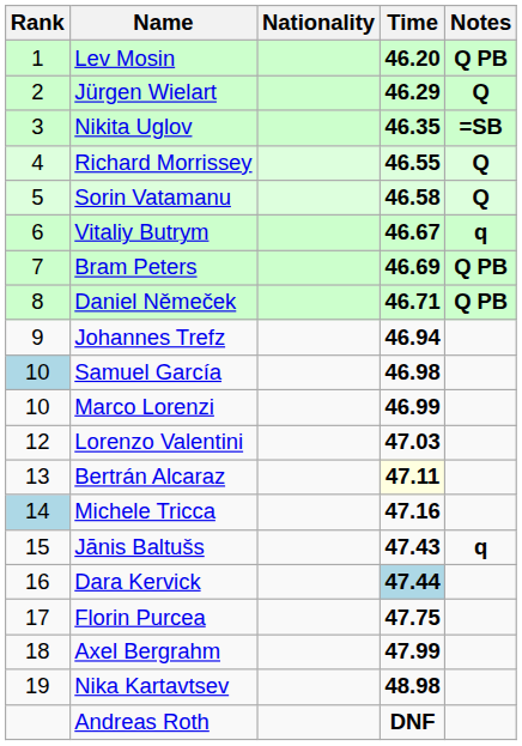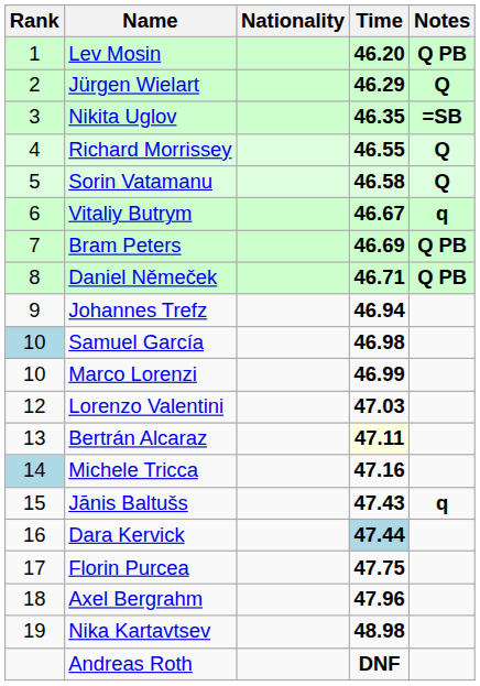 <table class="wikitable sortable" style="text-align:center">
 <tr>
 <th>Rank</th>
 <th>Name</th>
 <th>Nationality</th>
 <th>Time</th>
 <th>Notes</th>
 </tr>
 <tr bgcolor=ccffcc>
 <td>1</td>
 <td align=left><a href='#'>Lev Mosin</a></td>
 <td align=left></td>
 <td><strong>46.20</strong></td>
 <td><strong>Q PB</strong></td>
 </tr>
 <tr bgcolor=ccffcc>
 <td>2</td>
 <td align=left><a href='#'>Jürgen Wielart</a></td>
 <td align=left></td>
 <td><strong>46.29</strong></td>
 <td><strong>Q</strong></td>
 </tr>
 <tr bgcolor=ccffcc>
 <td>3</td>
 <td align=left><a href='#'>Nikita Uglov</a></td>
 <td align=left></td>
 <td><strong>46.35</strong></td>
 <td><strong>=SB</strong></td>
 </tr>
 <tr bgcolor=ddffdd>
 <td>4</td>
 <td align=left><a href='#'>Richard Morrissey</a></td>
 <td align=left></td>
 <td><strong>46.55</strong></td>
 <td><strong>Q</strong></td>
 </tr>
 <tr bgcolor=ddffdd>
 <td>5</td>
 <td align=left><a href='#'>Sorin Vatamanu</a></td>
 <td align=left></td>
 <td><strong>46.58</strong></td>
 <td><strong>Q</strong></td>
 </tr>
 <tr bgcolor=ccffcc>
 <td>6</td>
 <td align=left><a href='#'>Vitaliy Butrym</a></td>
 <td align=left></td>
 <td><strong>46.67</strong></td>
 <td><strong>q</strong></td>
 </tr>
 <tr bgcolor=ccffcc>
 <td>7</td>
 <td align=left><a href='#'>Bram Peters</a></td>
 <td align=left></td>
 <td><strong>46.69</strong></td>
 <td><strong>Q PB</strong></td>
 </tr>
 <tr bgcolor=ccffcc>
 <td>8</td>
 <td align=left><a href='#'>Daniel Němeček</a></td>
 <td align=left></td>
 <td><strong>46.71</strong></td>
 <td><strong>Q PB</strong></td>
 </tr>
 <tr>
 <td>9</td>
 <td align=left><a href='#'>Johannes Trefz</a></td>
 <td align=left></td>
 <td><strong>46.94</strong></td>
 <td></td>
 </tr>
 <tr>
 <td style="background: lightblue;">10</td>
 <td align=left><a href='#'>Samuel García</a></td>
 <td align=left></td>
 <td><strong>46.98</strong></td>
 <td></td>
 </tr>
 <tr>
 <td>10</td>
 <td align=left><a href='#'>Marco Lorenzi</a></td>
 <td align=left></td>
 <td><strong>46.99</strong></td>
 <td></td>
 </tr>
 <tr>
 <td>12</td>
 <td align=left><a href='#'>Lorenzo Valentini</a></td>
 <td align=left></td>
 <td><strong>47.03</strong></td>
 <td></td>
 </tr>
 <tr>
 <td>13</td>
 <td align=left><a href='#'>Bertrán Alcaraz</a></td>
 <td align=left></td>
 <td style="background: lightyellow;"><strong>47.11</strong></td>
 <td></td>
 </tr>
 <tr>
 <td style="background: lightblue;">14</td>
 <td align=left><a href='#'>Michele Tricca</a></td>
 <td align=left></td>
 <td><strong>47.16</strong></td>
 <td></td>
 </tr>
 <tr>
 <td>15</td>
 <td align=left><a href='#'>Jānis Baltušs</a></td>
 <td align=left></td>
 <td><strong>47.43</strong></td>
 <td><strong>q</strong></td>
 </tr>
 <tr>
 <td>16</td>
 <td align=left><a href='#'>Dara Kervick</a></td>
 <td align=left></td>
 <td style="background: lightblue;"><strong>47.44</strong></td>
 <td></td>
 </tr>
 <tr>
 <td>17</td>
 <td align=left><a href='#'>Florin Purcea</a></td>
 <td align=left></td>
 <td><strong>47.75</strong></td>
 <td></td>
 </tr>
 <tr>
 <td>18</td>
 <td align=left><a href='#'>Axel Bergrahm</a></td>
 <td align=left></td>
-<td><strong>47.99</strong></td>
+<td><strong>47.96</strong></td>
 <td></td>
 </tr>
 <tr>
 <td>19</td>
 <td align=left><a href='#'>Nika Kartavtsev</a></td>
 <td align=left></td>
 <td><strong>48.98</strong></td>
 <td></td>
 </tr>
 <tr>
 <td></td>
 <td align=left><a href='#'>Andreas Roth</a></td>
 <td align=left></td>
 <td><strong>DNF</strong></td>
 <td></td>
 </tr>
 </table>
